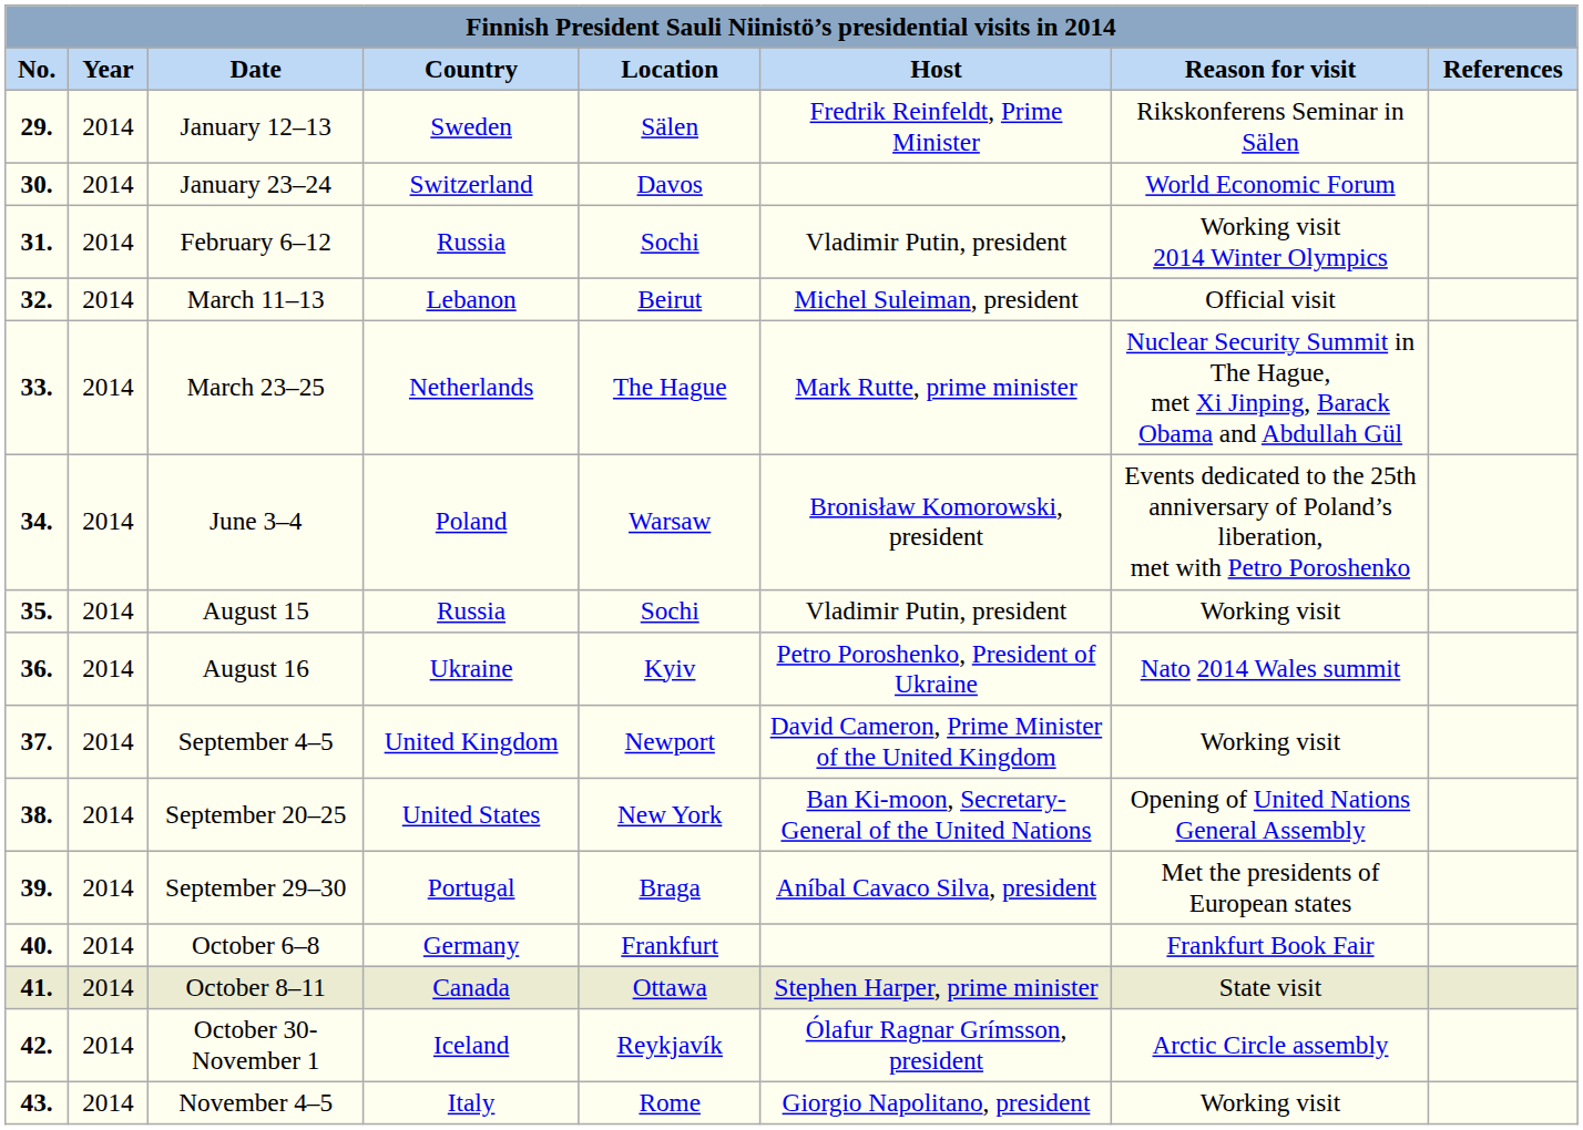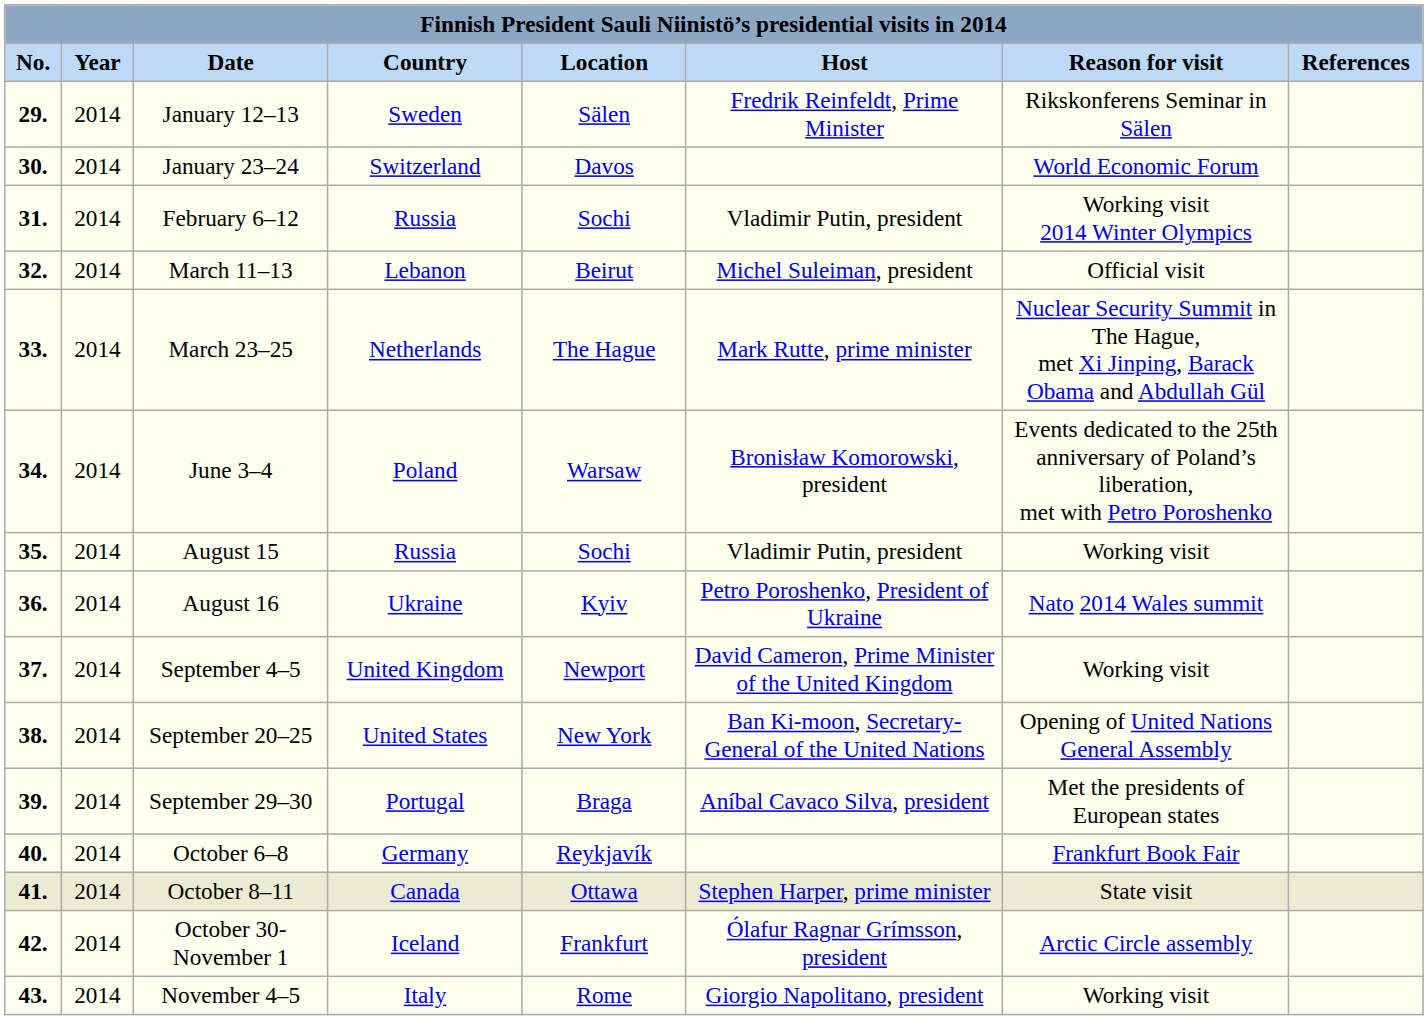 <table class="wikitable" style="font-size:95%; text-align:center; background:#FFFFF0">
 <tr>
 <td colspan="8" style="background:#8CA7C4;"><strong>Finnish President Sauli Niinistö’s presidential visits in 2014</strong></td>
 </tr>
 <tr>
 <th width=30 style=background:#BED9F6>No.</th>
 <th width=40 style=background:#BED9F6>Year</th>
 <th width=120 style=background:#BED9F6>Date</th>
 <th width=120 style=background:#BED9F6>Country</th>
 <th width=100 style=background:#BED9F6>Location</th>
 <th width=200 style=background:#BED9F6>Host</th>
 <th width=180 style=background:#BED9F6>Reason for visit</th>
 <th width=80 style=background:#BED9F6>References</th>
 </tr>
 <tr>
 <td><strong>29.</strong></td>
 <td>2014</td>
 <td>January 12–13</td>
 <td> <a href='#'>Sweden</a></td>
 <td><a href='#'>Sälen</a></td>
 <td><a href='#'>Fredrik Reinfeldt</a>, <a href='#'>Prime Minister</a></td>
 <td>Rikskonferens Seminar in <a href='#'>Sälen</a></td>
 <td></td>
 </tr>
 <tr>
 <td><strong>30.</strong></td>
 <td>2014</td>
 <td>January 23–24</td>
 <td> <a href='#'>Switzerland</a></td>
 <td><a href='#'>Davos</a></td>
 <td></td>
 <td><a href='#'>World Economic Forum</a></td>
 <td></td>
 </tr>
 <tr>
 <td><strong>31.</strong></td>
 <td>2014</td>
 <td>February 6–12</td>
 <td> <a href='#'>Russia</a></td>
 <td><a href='#'>Sochi</a></td>
 <td>Vladimir Putin, president</td>
 <td>Working visit<br><a href='#'>2014 Winter Olympics</a></td>
 <td></td>
 </tr>
 <tr>
 <td><strong>32.</strong></td>
 <td>2014</td>
 <td>March 11–13</td>
 <td> <a href='#'>Lebanon</a></td>
 <td><a href='#'>Beirut</a></td>
 <td><a href='#'>Michel Suleiman</a>, president</td>
 <td>Official visit</td>
 <td></td>
 </tr>
 <tr>
 <td><strong>33.</strong></td>
 <td>2014</td>
 <td>March 23–25</td>
 <td> <a href='#'>Netherlands</a></td>
 <td><a href='#'>The Hague</a></td>
 <td><a href='#'>Mark Rutte</a>, <a href='#'>prime minister</a></td>
 <td><a href='#'>Nuclear Security Summit</a> in The Hague,<br>met <a href='#'>Xi Jinping</a>, <a href='#'>Barack Obama</a> and <a href='#'>Abdullah Gül</a></td>
 <td></td>
 </tr>
 <tr>
 <td><strong>34.</strong></td>
 <td>2014</td>
 <td>June 3–4</td>
 <td> <a href='#'>Poland</a></td>
 <td><a href='#'>Warsaw</a></td>
 <td><a href='#'>Bronisław Komorowski</a>, president</td>
 <td>Events dedicated to the 25th anniversary of Poland’s liberation,<br>met with <a href='#'>Petro Poroshenko</a></td>
 <td></td>
 </tr>
 <tr>
 <td><strong>35.</strong></td>
 <td>2014</td>
 <td>August 15</td>
 <td> <a href='#'>Russia</a></td>
 <td><a href='#'>Sochi</a></td>
 <td>Vladimir Putin, president</td>
 <td>Working visit</td>
 <td></td>
 </tr>
 <tr>
 <td><strong>36.</strong></td>
 <td>2014</td>
 <td>August 16</td>
 <td> <a href='#'>Ukraine</a></td>
 <td><a href='#'>Kyiv</a></td>
 <td><a href='#'>Petro Poroshenko</a>, <a href='#'>President of Ukraine</a></td>
 <td><a href='#'>Nato</a> <a href='#'>2014 Wales summit</a></td>
 <td></td>
 </tr>
 <tr>
 <td><strong>37.</strong></td>
 <td>2014</td>
 <td>September 4–5</td>
 <td> <a href='#'>United Kingdom</a></td>
 <td><a href='#'>Newport</a></td>
 <td><a href='#'>David Cameron</a>, <a href='#'>Prime Minister of the United Kingdom</a></td>
 <td>Working visit</td>
 <td></td>
 </tr>
 <tr>
 <td><strong>38.</strong></td>
 <td>2014</td>
 <td>September 20–25</td>
 <td> <a href='#'>United States</a></td>
 <td><a href='#'>New York</a></td>
 <td><a href='#'>Ban Ki-moon</a>, <a href='#'>Secretary-General of the United Nations</a></td>
 <td>Opening of <a href='#'>United Nations General Assembly</a></td>
 <td></td>
 </tr>
 <tr>
 <td><strong>39.</strong></td>
 <td>2014</td>
 <td>September 29–30</td>
 <td> <a href='#'>Portugal</a></td>
 <td><a href='#'>Braga</a></td>
 <td><a href='#'>Aníbal Cavaco Silva</a>, <a href='#'>president</a></td>
 <td>Met the presidents of European states</td>
 <td></td>
 </tr>
 <tr>
 <td><strong>40.</strong></td>
 <td>2014</td>
 <td>October 6–8</td>
 <td> <a href='#'>Germany</a></td>
-<td><a href='#'>Frankfurt</a></td>
+<td><a href='#'>Reykjavík</a></td>
 <td></td>
 <td><a href='#'>Frankfurt Book Fair</a></td>
 <td></td>
 </tr>
 <tr style="background:#EBEBD2;">
 <td><strong>41.</strong></td>
 <td>2014</td>
 <td>October 8–11</td>
 <td> <a href='#'>Canada</a></td>
 <td><a href='#'>Ottawa</a></td>
 <td><a href='#'>Stephen Harper</a>, <a href='#'>prime minister</a></td>
 <td>State visit</td>
 <td></td>
 </tr>
 <tr>
 <td><strong>42.</strong></td>
 <td>2014</td>
 <td>October 30-November 1</td>
 <td> <a href='#'>Iceland</a></td>
-<td><a href='#'>Reykjavík</a></td>
+<td><a href='#'>Frankfurt</a></td>
 <td><a href='#'>Ólafur Ragnar Grímsson</a>, <a href='#'>president</a></td>
 <td><a href='#'>Arctic Circle assembly</a></td>
 <td></td>
 </tr>
 <tr>
 <td><strong>43.</strong></td>
 <td>2014</td>
 <td>November 4–5</td>
 <td> <a href='#'>Italy</a></td>
 <td><a href='#'>Rome</a></td>
 <td><a href='#'>Giorgio Napolitano</a>, <a href='#'>president</a></td>
 <td>Working visit</td>
 <td></td>
 </tr>
 </table>
